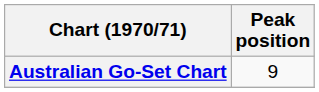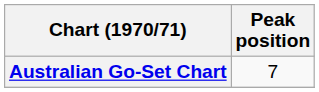 <table class="wikitable sortable plainrowheaders">
 <tr>
 <th scope="col">Chart (1970/71)</th>
 <th scope="col">Peak<br>position</th>
 </tr>
 <tr>
 <th scope="row"><a href='#'>Australian Go-Set Chart</a></th>
-<td style="text-align:center;">9</td>
+<td style="text-align:center;">7</td>
 </tr>
 <tr>
 </tr>
 </table>
